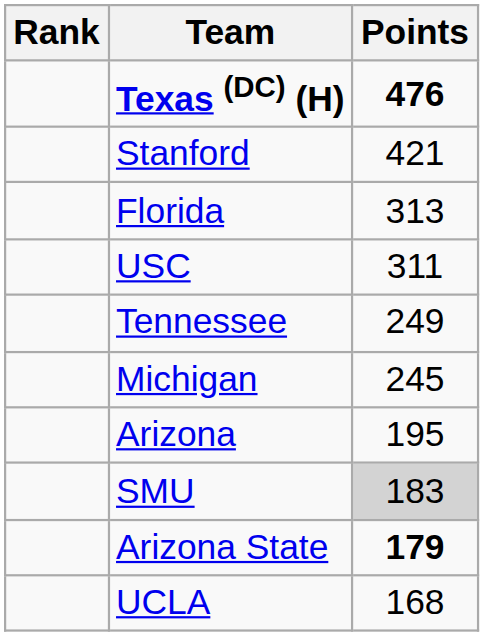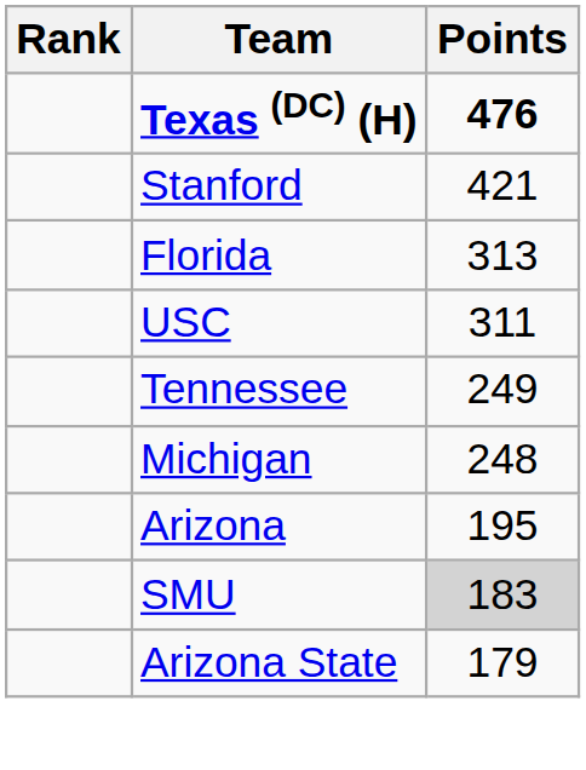 <table class="wikitable sortable" style="text-align:center">
 <tr>
 <th>Rank</th>
 <th>Team</th>
 <th>Points</th>
 </tr>
 <tr>
 <td></td>
 <td align=left><strong> <a href='#'>Texas</a></strong> <sup><strong>(DC)</strong></sup> <strong>(H)</strong></td>
 <td><strong>476</strong></td>
 </tr>
 <tr>
 <td></td>
 <td align=left><a href='#'>Stanford</a></td>
 <td>421</td>
 </tr>
 <tr>
 <td></td>
 <td align=left><a href='#'>Florida</a></td>
 <td>313</td>
 </tr>
 <tr>
 <td></td>
 <td align=left><a href='#'>USC</a></td>
 <td>311</td>
 </tr>
 <tr>
 <td></td>
 <td align=left><a href='#'>Tennessee</a></td>
 <td>249</td>
 </tr>
 <tr>
 <td></td>
 <td align=left><a href='#'>Michigan</a></td>
-<td>245</td>
+<td>248</td>
 </tr>
 <tr>
 <td></td>
 <td align=left><a href='#'>Arizona</a></td>
 <td>195</td>
 </tr>
 <tr>
 <td></td>
 <td align=left><a href='#'>SMU</a></td>
 <td style="background: lightgrey;">183</td>
 </tr>
 <tr>
 <td></td>
 <td align=left><a href='#'>Arizona State</a></td>
-<td><strong>179</strong></td>
-</tr>
-<tr>
-<td></td>
-<td align=left><a href='#'>UCLA</a></td>
-<td>168</td>
+<td>179</td>
 </tr>
 </table>
